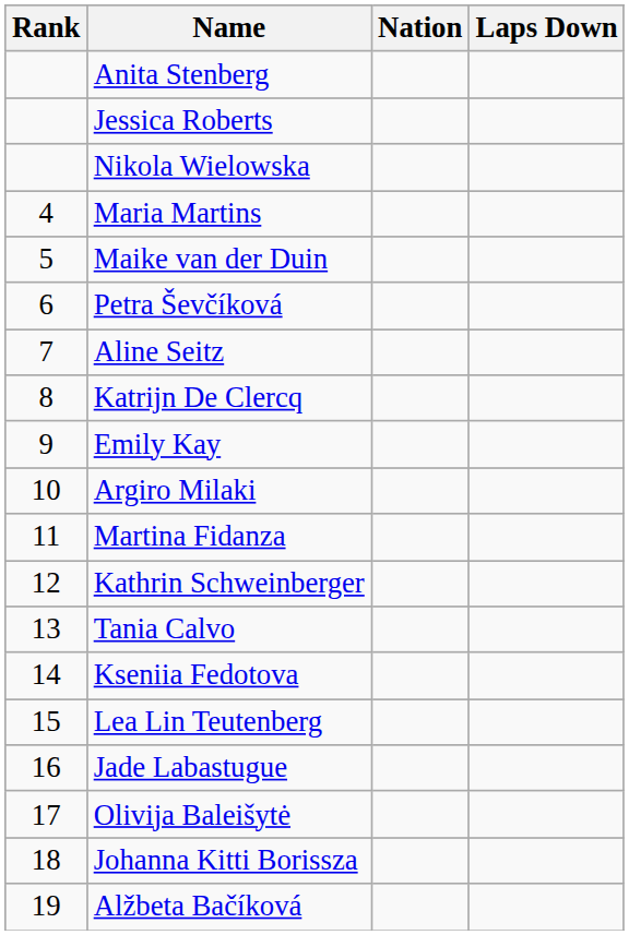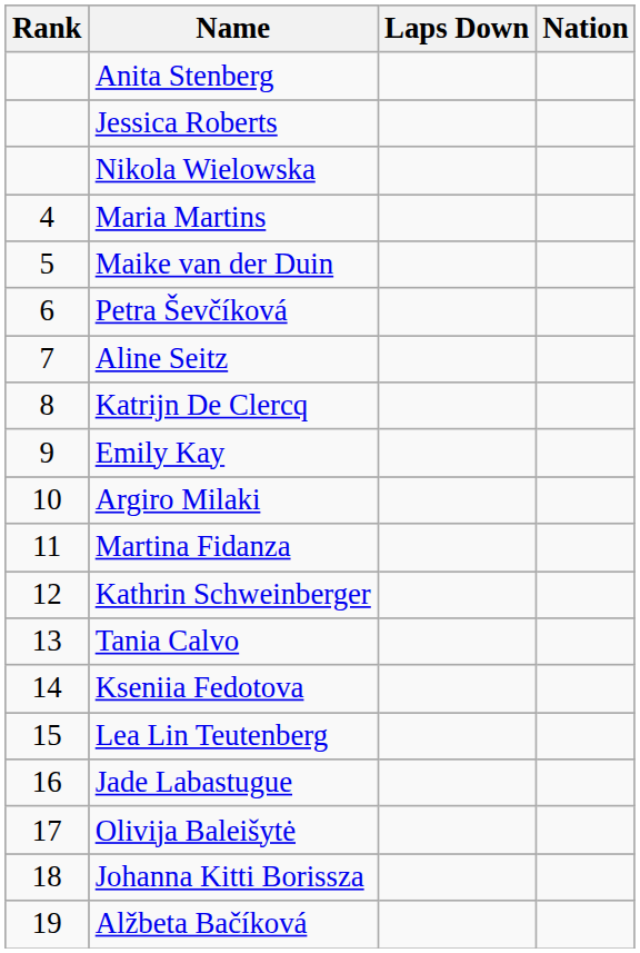 <table class="wikitable sortable" style="text-align:center">
 <tr>
 <th>Rank</th>
 <th>Name</th>
+<th>Laps Down</th>
 <th>Nation</th>
-<th>Laps Down</th>
 </tr>
 <tr>
 <td></td>
 <td align=left><a href='#'>Anita Stenberg</a></td>
+<td></td>
 <td align=left></td>
-<td></td>
 </tr>
 <tr>
 <td></td>
 <td align=left><a href='#'>Jessica Roberts</a></td>
+<td></td>
 <td align=left></td>
-<td></td>
 </tr>
 <tr>
 <td></td>
 <td align=left><a href='#'>Nikola Wielowska</a></td>
+<td></td>
 <td align=left></td>
-<td></td>
 </tr>
 <tr>
 <td>4</td>
 <td align=left><a href='#'>Maria Martins</a></td>
+<td></td>
 <td align=left></td>
-<td></td>
 </tr>
 <tr>
 <td>5</td>
 <td align=left><a href='#'>Maike van der Duin</a></td>
+<td></td>
 <td align=left></td>
-<td></td>
 </tr>
 <tr>
 <td>6</td>
 <td align=left><a href='#'>Petra Ševčíková</a></td>
+<td></td>
 <td align=left></td>
-<td></td>
 </tr>
 <tr>
 <td>7</td>
 <td align=left><a href='#'>Aline Seitz</a></td>
+<td></td>
 <td align=left></td>
-<td></td>
 </tr>
 <tr>
 <td>8</td>
 <td align=left><a href='#'>Katrijn De Clercq</a></td>
+<td></td>
 <td align=left></td>
-<td></td>
 </tr>
 <tr>
 <td>9</td>
 <td align=left><a href='#'>Emily Kay</a></td>
+<td></td>
 <td align=left></td>
-<td></td>
 </tr>
 <tr>
 <td>10</td>
 <td align=left><a href='#'>Argiro Milaki</a></td>
+<td></td>
 <td align=left></td>
-<td></td>
 </tr>
 <tr>
 <td>11</td>
 <td align=left><a href='#'>Martina Fidanza</a></td>
+<td></td>
 <td align=left></td>
-<td></td>
 </tr>
 <tr>
 <td>12</td>
 <td align=left><a href='#'>Kathrin Schweinberger</a></td>
+<td></td>
 <td align=left></td>
-<td></td>
 </tr>
 <tr>
 <td>13</td>
 <td align=left><a href='#'>Tania Calvo</a></td>
+<td></td>
 <td align=left></td>
-<td></td>
 </tr>
 <tr>
 <td>14</td>
 <td align=left><a href='#'>Kseniia Fedotova</a></td>
+<td></td>
 <td align=left></td>
-<td></td>
 </tr>
 <tr>
 <td>15</td>
 <td align=left><a href='#'>Lea Lin Teutenberg</a></td>
+<td></td>
 <td align=left></td>
-<td></td>
 </tr>
 <tr>
 <td>16</td>
 <td align=left><a href='#'>Jade Labastugue</a></td>
+<td></td>
 <td align=left></td>
-<td></td>
 </tr>
 <tr>
 <td>17</td>
 <td align=left><a href='#'>Olivija Baleišytė</a></td>
+<td></td>
 <td align=left></td>
-<td></td>
 </tr>
 <tr>
 <td>18</td>
 <td align=left><a href='#'>Johanna Kitti Borissza</a></td>
+<td></td>
 <td align=left></td>
-<td></td>
 </tr>
 <tr>
 <td>19</td>
 <td align=left><a href='#'>Alžbeta Bačíková</a></td>
+<td></td>
 <td align=left></td>
-<td></td>
 </tr>
 </table>
